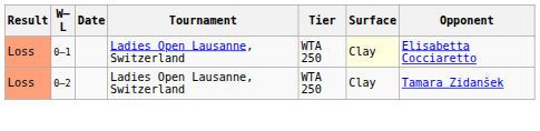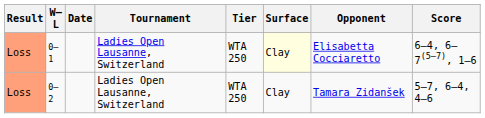 <table class="sortable wikitable">
 <tr>
 <th>Result</th>
 <th class="unsortable">W–L</th>
 <th>Date</th>
 <th>Tournament</th>
 <th>Tier</th>
 <th>Surface</th>
 <th>Opponent</th>
+<th class="unsortable">Score</th>
 </tr>
 <tr>
 <td style="background:#ffa07a">Loss</td>
 <td><small>0–1</small></td>
 <td><a href='#'></a></td>
 <td><a href='#'>Ladies Open Lausanne</a>, Switzerland</td>
 <td>WTA 250</td>
 <td style="background: lightyellow;">Clay</td>
 <td> <a href='#'>Elisabetta Cocciaretto</a></td>
+<td>6–4, 6–7<sup>(5–7)</sup>, 1–6</td>
 </tr>
 <tr>
 <td style="background:#ffa07a">Loss</td>
 <td><small>0–2</small></td>
 <td><a href='#'></a></td>
 <td>Ladies Open Lausanne, Switzerland</td>
 <td>WTA 250</td>
 <td>Clay</td>
 <td> <a href='#'>Tamara Zidanšek</a></td>
+<td>5–7, 6–4, 4–6</td>
 </tr>
 </table>
